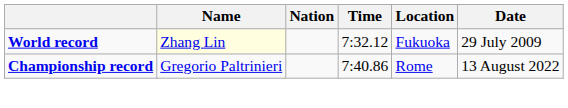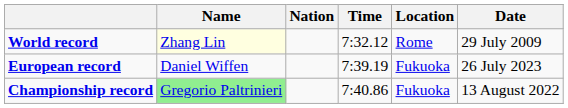 <table class=wikitable>
 <tr>
 <th></th>
 <th>Name</th>
 <th>Nation</th>
 <th>Time</th>
 <th>Location</th>
 <th>Date</th>
 </tr>
 <tr>
 <td><strong><a href='#'>World record</a></strong></td>
 <td style="background: lightyellow;"><a href='#'>Zhang Lin</a></td>
 <td></td>
 <td>7:32.12</td>
-<td><a href='#'>Fukuoka</a></td>
+<td><a href='#'>Rome</a></td>
 <td>29 July 2009</td>
 </tr>
 <tr>
+<td><strong><a href='#'>European record</a></strong></td>
+<td><a href='#'>Daniel Wiffen</a></td>
+<td></td>
+<td>7:39.19</td>
+<td><a href='#'>Fukuoka</a></td>
+<td>26 July 2023</td>
+</tr>
+<tr>
 <td><strong><a href='#'>Championship record</a></strong></td>
-<td><a href='#'>Gregorio Paltrinieri</a></td>
+<td style="background: lightgreen;"><a href='#'>Gregorio Paltrinieri</a></td>
 <td></td>
 <td>7:40.86</td>
-<td><a href='#'>Rome</a></td>
+<td><a href='#'>Fukuoka</a></td>
 <td>13 August 2022</td>
 </tr>
 </table>
